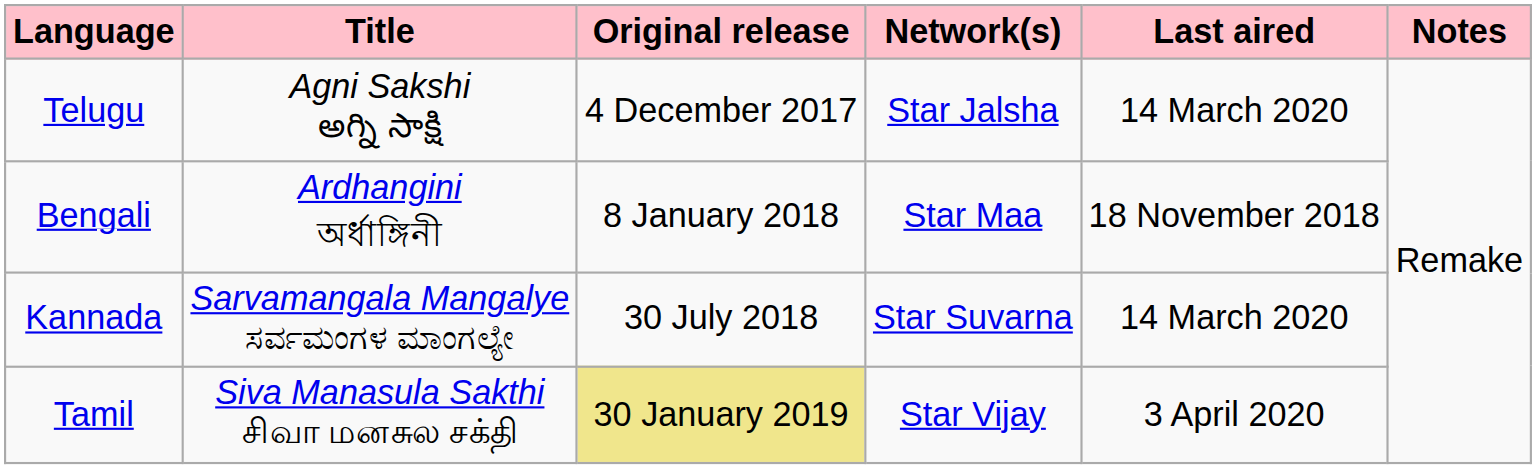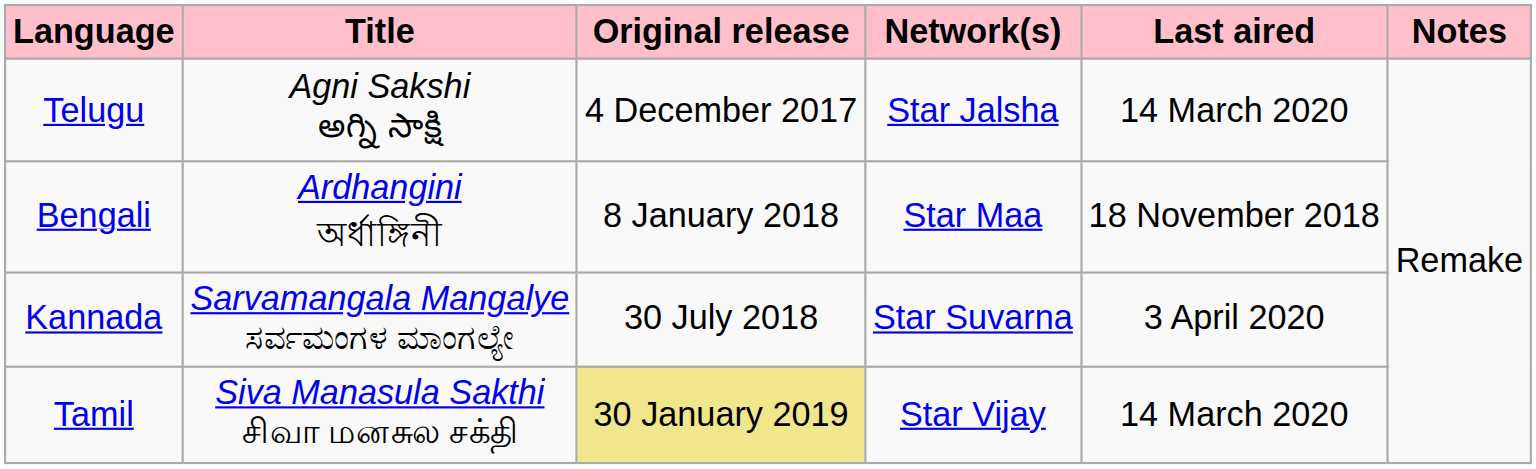 <table class="wikitable" style="text-align:center;">
 <tr>
 <th style="background:Pink;">Language</th>
 <th style="background:Pink;">Title</th>
 <th style="background:Pink;">Original release</th>
 <th style="background:Pink;">Network(s)</th>
 <th style="background:Pink;">Last aired</th>
 <th style="background:Pink;">Notes</th>
 </tr>
 <tr>
 <td><a href='#'>Telugu</a></td>
 <td><em>Agni Sakshi</em> <br> అగ్ని సాక్షి</td>
 <td>4 December 2017</td>
 <td><a href='#'>Star Jalsha</a></td>
 <td>14 March 2020</td>
 <td rowspan="4">Remake</td>
 </tr>
 <tr>
 <td><a href='#'>Bengali</a></td>
 <td><em><a href='#'>Ardhangini</a></em> <br> অর্ধাঙ্গিনী</td>
 <td>8 January 2018</td>
 <td><a href='#'>Star Maa</a></td>
 <td>18 November 2018</td>
 </tr>
 <tr>
 <td><a href='#'>Kannada</a></td>
 <td><em><a href='#'>Sarvamangala Mangalye</a></em> <br> ಸರ್ವಮಂಗಳ ಮಾಂಗಲ್ಯೇ</td>
 <td>30 July 2018</td>
 <td><a href='#'>Star Suvarna</a></td>
-<td>14 March 2020</td>
+<td>3 April 2020</td>
 </tr>
 <tr>
 <td><a href='#'>Tamil</a></td>
 <td><em><a href='#'>Siva Manasula Sakthi</a></em> <br> சிவா மனசுல சக்தி</td>
 <td style="background: khaki;">30 January 2019</td>
 <td><a href='#'>Star Vijay</a></td>
-<td>3 April 2020</td>
+<td>14 March 2020</td>
 </tr>
 </table>
